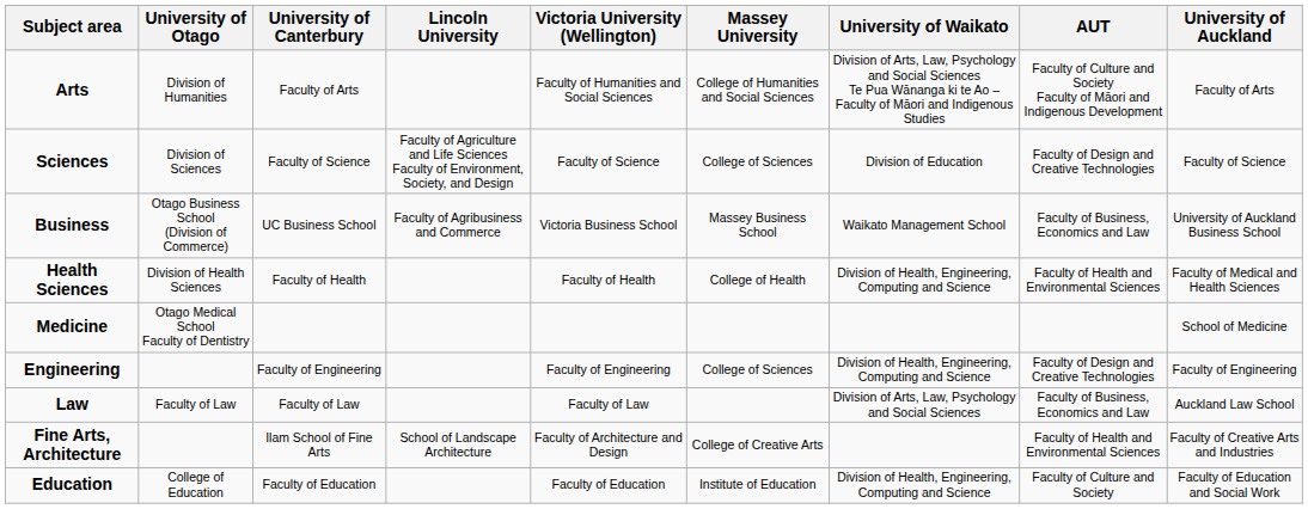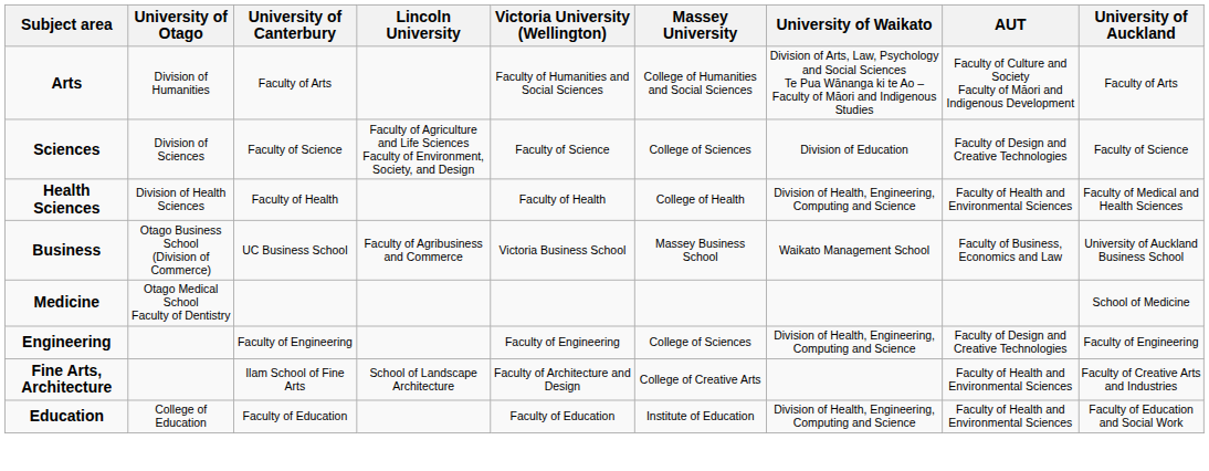 <table class="wikitable">
 <tr>
 <th>Subject area</th>
 <th>University of Otago</th>
 <th>University of Canterbury</th>
 <th>Lincoln University</th>
 <th>Victoria University (Wellington)</th>
 <th>Massey University</th>
 <th>University of Waikato</th>
 <th>AUT</th>
 <th>University of Auckland</th>
 </tr>
 <tr>
 <td style="text-align: center; font-weight:bold;">Arts</td>
 <td style="text-align: center; font-size:12px;">Division of Humanities</td>
 <td style="text-align: center; font-size:12px;">Faculty of Arts</td>
 <td style="text-align: center; font-size:12px;"></td>
 <td style="text-align: center; font-size:12px;">Faculty of Humanities and Social Sciences</td>
 <td style="text-align: center; font-size:12px;">College of Humanities and Social Sciences</td>
 <td style="text-align: center; font-size:12px;">Division of Arts, Law, Psychology and Social Sciences<br>Te Pua Wānanga ki te Ao – Faculty of Māori and Indigenous Studies</td>
 <td style="text-align: center; font-size:12px;">Faculty of Culture and Society<br>Faculty of Māori and Indigenous Development</td>
 <td style="text-align: center; font-size:12px;">Faculty of Arts</td>
 </tr>
 <tr>
 <td style="text-align: center; font-weight:bold;">Sciences</td>
 <td style="text-align: center; font-size:12px;">Division of Sciences</td>
 <td style="text-align: center; font-size:12px;">Faculty of Science</td>
 <td style="text-align: center; font-size:12px;">Faculty of Agriculture and Life Sciences<br>Faculty of Environment, Society, and Design</td>
 <td style="text-align: center; font-size:12px;">Faculty of Science</td>
 <td style="text-align: center; font-size:12px;">College of Sciences</td>
 <td style="text-align: center; font-size:12px;">Division of Education</td>
 <td style="text-align: center; font-size:12px;">Faculty of Design and Creative Technologies</td>
 <td style="text-align: center; font-size:12px;">Faculty of Science</td>
 </tr>
 <tr>
+<td style="text-align: center; font-weight:bold;">Health Sciences</td>
+<td style="text-align: center; font-size:12px;">Division of Health Sciences</td>
+<td style="text-align: center; font-size:12px;">Faculty of Health</td>
+<td style="text-align: center; font-size:12px;"></td>
+<td style="text-align: center; font-size:12px;">Faculty of Health</td>
+<td style="text-align: center; font-size:12px;">College of Health</td>
+<td style="text-align: center; font-size:12px;">Division of Health, Engineering, Computing and Science</td>
+<td style="text-align: center; font-size:12px;">Faculty of Health and Environmental Sciences</td>
+<td style="text-align: center; font-size:12px;">Faculty of Medical and Health Sciences</td>
+</tr>
+<tr>
 <td style="text-align: center; font-weight:bold;">Business</td>
 <td style="text-align: center; font-size:12px;">Otago Business School<br>(Division of Commerce)</td>
 <td style="text-align: center; font-size:12px;">UC Business School</td>
 <td style="text-align: center; font-size:12px;">Faculty of Agribusiness and Commerce</td>
 <td style="text-align: center; font-size:12px;">Victoria Business School</td>
 <td style="text-align: center; font-size:12px;">Massey Business School</td>
 <td style="text-align: center; font-size:12px;">Waikato Management School</td>
 <td style="text-align: center; font-size:12px;">Faculty of Business, Economics and Law</td>
 <td style="text-align: center; font-size:12px;">University of Auckland Business School</td>
-</tr>
-<tr>
-<td style="text-align: center; font-weight:bold;">Health Sciences</td>
-<td style="text-align: center; font-size:12px;">Division of Health Sciences</td>
-<td style="text-align: center; font-size:12px;">Faculty of Health</td>
-<td style="text-align: center; font-size:12px;"></td>
-<td style="text-align: center; font-size:12px;">Faculty of Health</td>
-<td style="text-align: center; font-size:12px;">College of Health</td>
-<td style="text-align: center; font-size:12px;">Division of Health, Engineering, Computing and Science</td>
-<td style="text-align: center; font-size:12px;">Faculty of Health and Environmental Sciences</td>
-<td style="text-align: center; font-size:12px;">Faculty of Medical and Health Sciences</td>
 </tr>
 <tr>
 <td style="text-align: center; font-weight:bold;">Medicine</td>
 <td style="text-align: center; font-size:12px;">Otago Medical School<br>Faculty of Dentistry</td>
 <td style="text-align: center; font-size:12px;"></td>
 <td style="text-align: center; font-size:12px;"></td>
 <td style="text-align: center; font-size:12px;"></td>
 <td style="text-align: center; font-size:12px;"></td>
 <td style="text-align: center; font-size:12px;"></td>
 <td style="text-align: center; font-size:12px;"></td>
 <td style="text-align: center; font-size:12px;">School of Medicine</td>
 </tr>
 <tr>
 <td style="text-align: center; font-weight:bold;">Engineering</td>
 <td style="text-align: center; font-size:12px;"></td>
 <td style="text-align: center; font-size:12px;">Faculty of Engineering</td>
 <td style="text-align: center; font-size:12px;"></td>
 <td style="text-align: center; font-size:12px;">Faculty of Engineering</td>
 <td style="text-align: center; font-size:12px;">College of Sciences</td>
 <td style="text-align: center; font-size:12px;">Division of Health, Engineering, Computing and Science</td>
 <td style="text-align: center; font-size:12px;">Faculty of Design and Creative Technologies</td>
 <td style="text-align: center; font-size:12px;">Faculty of Engineering</td>
 </tr>
 <tr>
-<td style="text-align: center; font-weight:bold;">Law</td>
-<td style="text-align: center; font-size:12px;">Faculty of Law</td>
-<td style="text-align: center; font-size:12px;">Faculty of Law</td>
-<td style="text-align: center; font-size:12px;"></td>
-<td style="text-align: center; font-size:12px;">Faculty of Law</td>
-<td style="text-align: center; font-size:12px;"></td>
-<td style="text-align: center; font-size:12px;">Division of Arts, Law, Psychology and Social Sciences</td>
-<td style="text-align: center; font-size:12px;">Faculty of Business, Economics and Law</td>
-<td style="text-align: center; font-size:12px;">Auckland Law School</td>
-</tr>
-<tr>
 <td style="text-align: center; font-weight:bold;">Fine Arts, Architecture</td>
 <td style="text-align: center; font-size:12px;"></td>
 <td style="text-align: center; font-size:12px;">Ilam School of Fine Arts</td>
 <td style="text-align: center; font-size:12px;">School of Landscape Architecture</td>
 <td style="text-align: center; font-size:12px;">Faculty of Architecture and Design</td>
 <td style="text-align: center; font-size:12px;">College of Creative Arts</td>
 <td style="text-align: center; font-size:12px;"></td>
 <td style="text-align: center; font-size:12px;">Faculty of Health and Environmental Sciences</td>
 <td style="text-align: center; font-size:12px;">Faculty of Creative Arts and Industries</td>
 </tr>
 <tr>
 <td style="text-align: center; font-weight:bold;">Education</td>
 <td style="text-align: center; font-size:12px;">College of Education</td>
 <td style="text-align: center; font-size:12px;">Faculty of Education</td>
 <td style="text-align: center; font-size:12px;"></td>
 <td style="text-align: center; font-size:12px;">Faculty of Education</td>
 <td style="text-align: center; font-size:12px;">Institute of Education</td>
 <td style="text-align: center; font-size:12px;">Division of Health, Engineering, Computing and Science</td>
-<td style="text-align: center; font-size:12px;">Faculty of Culture and Society</td>
+<td style="text-align: center; font-size:12px;">Faculty of Health and Environmental Sciences</td>
 <td style="text-align: center; font-size:12px;">Faculty of Education and Social Work</td>
 </tr>
 </table>
